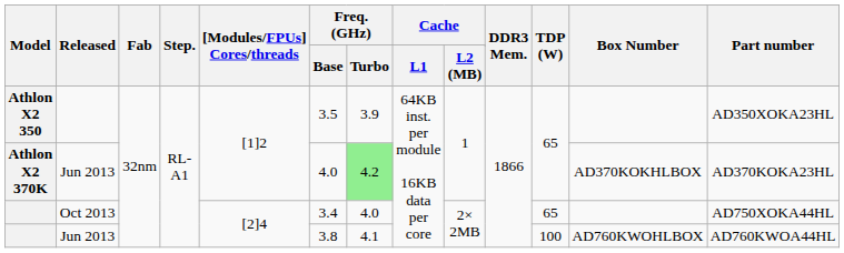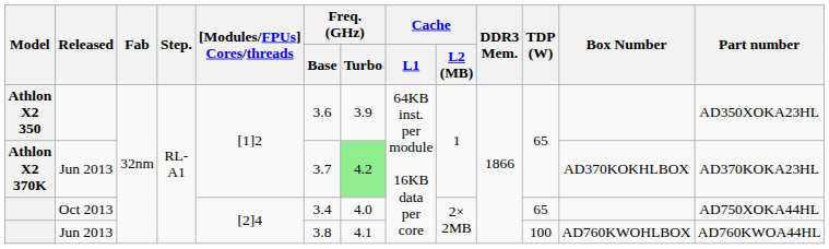 <table class="wikitable sortable" style="text-align:center;">
 <tr>
 <th rowspan="3">Model</th>
 <th rowspan="3">Released</th>
 <th rowspan="3">Fab</th>
 <th rowspan="3">Step.</th>
 <th rowspan="3">[Modules/<a href='#'>FPUs</a>]<br><a href='#'>Cores</a>/<a href='#'>threads</a></th>
 <th colspan="2">Freq. (GHz)</th>
 <th colspan="2" rowspan="2"><a href='#'>Cache</a></th>
 <th rowspan="3">DDR3<br>Mem.</th>
 <th rowspan="3">TDP<br>(W)</th>
 <th rowspan="3">Box Number</th>
 <th rowspan="3">Part number</th>
 </tr>
 <tr>
 <th rowspan="2">Base</th>
 <th rowspan="2">Turbo</th>
 </tr>
 <tr>
 <th><a href='#'>L1</a></th>
 <th><a href='#'>L2</a><br>(MB)</th>
 </tr>
 <tr>
 <th>Athlon X2 350</th>
 <td></td>
 <td rowspan="4">32nm</td>
 <td rowspan="4">RL-A1</td>
 <td rowspan="2">[1]2</td>
-<td>3.5</td>
+<td>3.6</td>
 <td>3.9</td>
 <td rowspan="4">64KB inst.<br>per module<br><br>16KB data<br>per core</td>
 <td rowspan="2">1</td>
 <td rowspan="4">1866</td>
 <td rowspan="2">65</td>
 <td></td>
 <td>AD350XOKA23HL</td>
 </tr>
 <tr>
 <th>Athlon X2 370K</th>
 <td>Jun 2013</td>
-<td>4.0</td>
+<td>3.7</td>
 <td style="background: lightgreen;">4.2</td>
 <td>AD370KOKHLBOX</td>
 <td>AD370KOKA23HL</td>
 </tr>
 <tr>
 <th></th>
 <td>Oct 2013</td>
 <td rowspan="2">[2]4</td>
 <td>3.4</td>
 <td>4.0</td>
 <td rowspan="2">2× 2MB</td>
 <td>65</td>
 <td></td>
 <td>AD750XOKA44HL</td>
 </tr>
 <tr>
 <th></th>
 <td>Jun 2013</td>
 <td>3.8</td>
 <td>4.1</td>
 <td>100</td>
 <td>AD760KWOHLBOX</td>
 <td>AD760KWOA44HL</td>
 </tr>
 </table>
